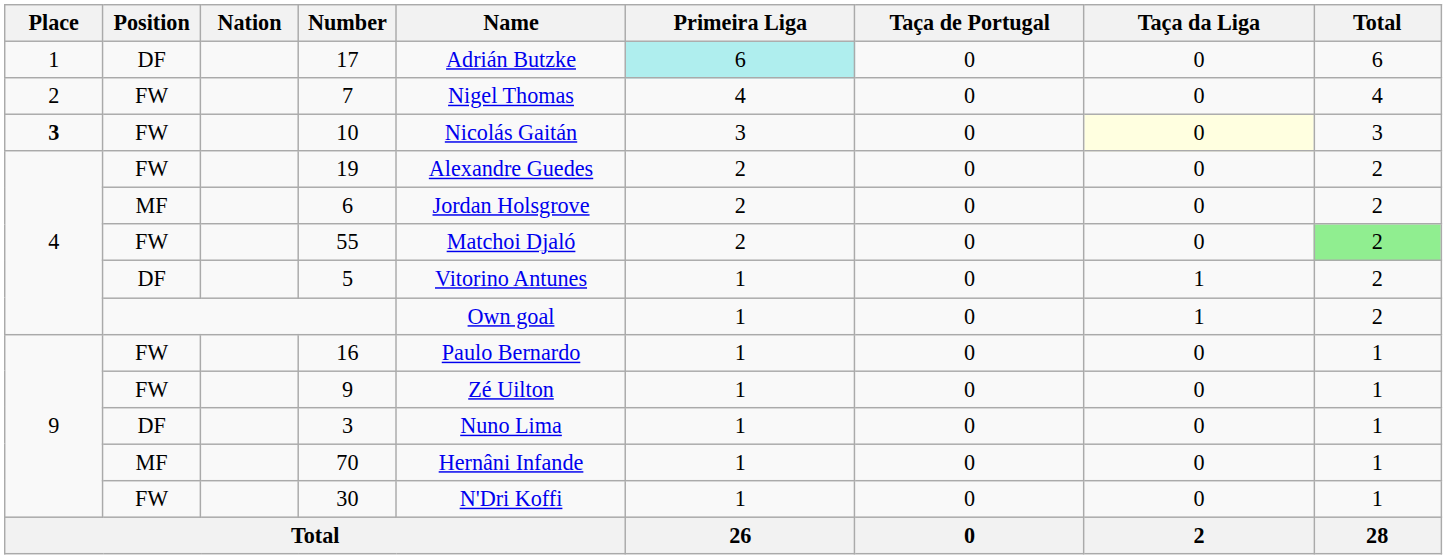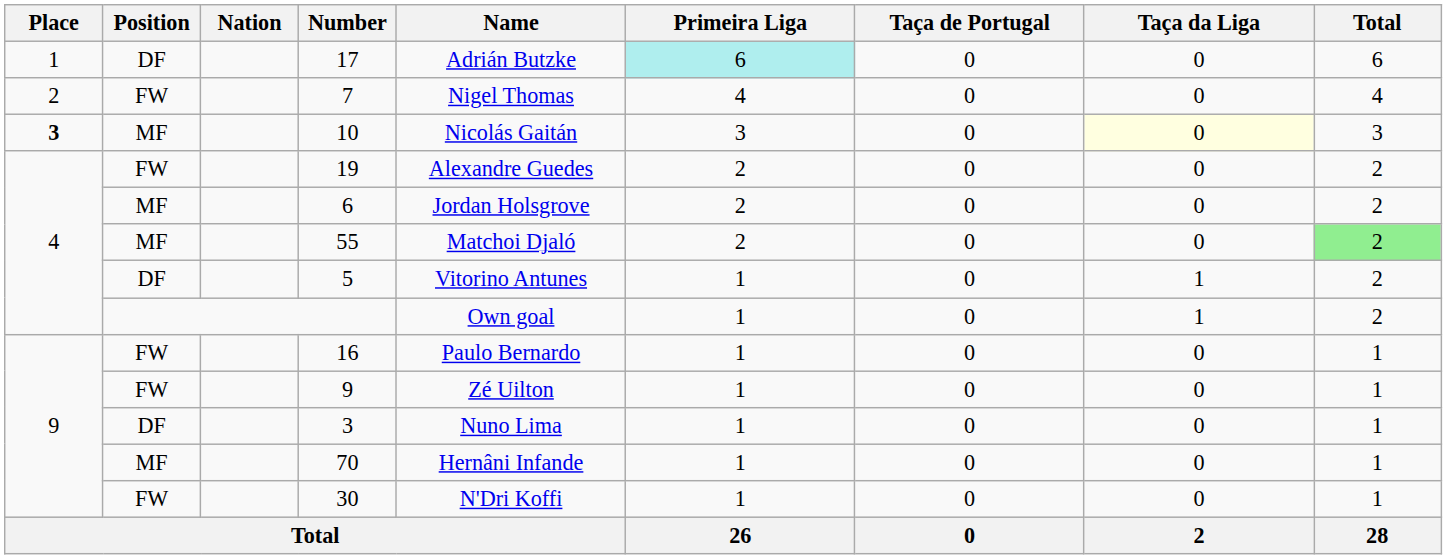 <table class="wikitable" style="font-size: 95%; text-align: center;">
 <tr>
 <th width=60>Place</th>
 <th width=60>Position</th>
 <th width=60>Nation</th>
 <th width=60>Number</th>
 <th width=150>Name</th>
 <th width=150>Primeira Liga</th>
 <th width=150>Taça de Portugal</th>
 <th width=150>Taça da Liga</th>
 <th width=80>Total</th>
 </tr>
 <tr>
 <td>1</td>
 <td>DF</td>
 <td></td>
 <td>17</td>
 <td><a href='#'>Adrián Butzke</a></td>
 <td style="background: paleturquoise;">6</td>
 <td>0</td>
 <td>0</td>
 <td>6</td>
 </tr>
 <tr>
 <td>2</td>
 <td>FW</td>
 <td></td>
 <td>7</td>
 <td><a href='#'>Nigel Thomas</a></td>
 <td>4</td>
 <td>0</td>
 <td>0</td>
 <td>4</td>
 </tr>
 <tr>
 <td><strong>3</strong></td>
-<td>FW</td>
+<td>MF</td>
 <td></td>
 <td>10</td>
 <td><a href='#'>Nicolás Gaitán</a></td>
 <td>3</td>
 <td>0</td>
 <td style="background: lightyellow;">0</td>
 <td>3</td>
 </tr>
 <tr>
 <td rowspan="5">4</td>
 <td>FW</td>
 <td></td>
 <td>19</td>
 <td><a href='#'>Alexandre Guedes</a></td>
 <td>2</td>
 <td>0</td>
 <td>0</td>
 <td>2</td>
 </tr>
 <tr>
 <td>MF</td>
 <td></td>
 <td>6</td>
 <td><a href='#'>Jordan Holsgrove</a></td>
 <td>2</td>
 <td>0</td>
 <td>0</td>
 <td>2</td>
 </tr>
 <tr>
-<td>FW</td>
+<td>MF</td>
 <td></td>
 <td>55</td>
 <td><a href='#'>Matchoi Djaló</a></td>
 <td>2</td>
 <td>0</td>
 <td>0</td>
 <td style="background: lightgreen;">2</td>
 </tr>
 <tr>
 <td>DF</td>
 <td></td>
 <td>5</td>
 <td><a href='#'>Vitorino Antunes</a></td>
 <td>1</td>
 <td>0</td>
 <td>1</td>
 <td>2</td>
 </tr>
 <tr>
 <td colspan="3"></td>
 <td><a href='#'>Own goal</a></td>
 <td>1</td>
 <td>0</td>
 <td>1</td>
 <td>2</td>
 </tr>
 <tr>
 <td rowspan="5">9</td>
 <td>FW</td>
 <td></td>
 <td>16</td>
 <td><a href='#'>Paulo Bernardo</a></td>
 <td>1</td>
 <td>0</td>
 <td>0</td>
 <td>1</td>
 </tr>
 <tr>
 <td>FW</td>
 <td></td>
 <td>9</td>
 <td><a href='#'>Zé Uilton</a></td>
 <td>1</td>
 <td>0</td>
 <td>0</td>
 <td>1</td>
 </tr>
 <tr>
 <td>DF</td>
 <td></td>
 <td>3</td>
 <td><a href='#'>Nuno Lima</a></td>
 <td>1</td>
 <td>0</td>
 <td>0</td>
 <td>1</td>
 </tr>
 <tr>
 <td>MF</td>
 <td></td>
 <td>70</td>
 <td><a href='#'>Hernâni Infande</a></td>
 <td>1</td>
 <td>0</td>
 <td>0</td>
 <td>1</td>
 </tr>
 <tr>
 <td>FW</td>
 <td></td>
 <td>30</td>
 <td><a href='#'>N'Dri Koffi</a></td>
 <td>1</td>
 <td>0</td>
 <td>0</td>
 <td>1</td>
 </tr>
 <tr>
 <th colspan=5>Total</th>
 <th>26</th>
 <th>0</th>
 <th>2</th>
 <th>28</th>
 </tr>
 </table>
